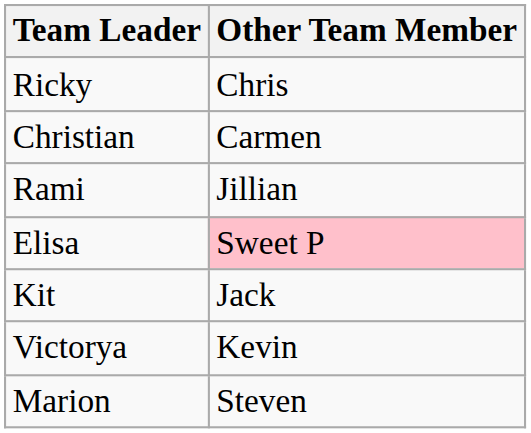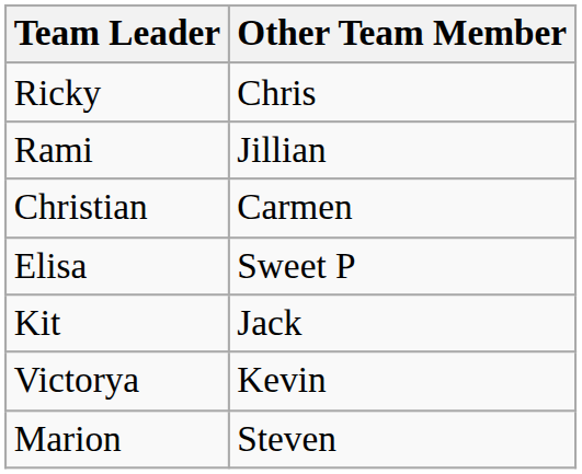 <table class="wikitable">
 <tr>
 <th>Team Leader</th>
 <th>Other Team Member</th>
 </tr>
 <tr>
 <td>Ricky</td>
 <td>Chris</td>
 </tr>
 <tr>
+<td>Rami</td>
+<td>Jillian</td>
+</tr>
+<tr>
 <td>Christian</td>
 <td>Carmen</td>
 </tr>
 <tr>
-<td>Rami</td>
-<td>Jillian</td>
-</tr>
-<tr>
 <td>Elisa</td>
-<td style="background: pink;">Sweet P</td>
+<td>Sweet P</td>
 </tr>
 <tr>
 <td>Kit</td>
 <td>Jack</td>
 </tr>
 <tr>
 <td>Victorya</td>
 <td>Kevin</td>
 </tr>
 <tr>
 <td>Marion</td>
 <td>Steven</td>
 </tr>
 </table>
